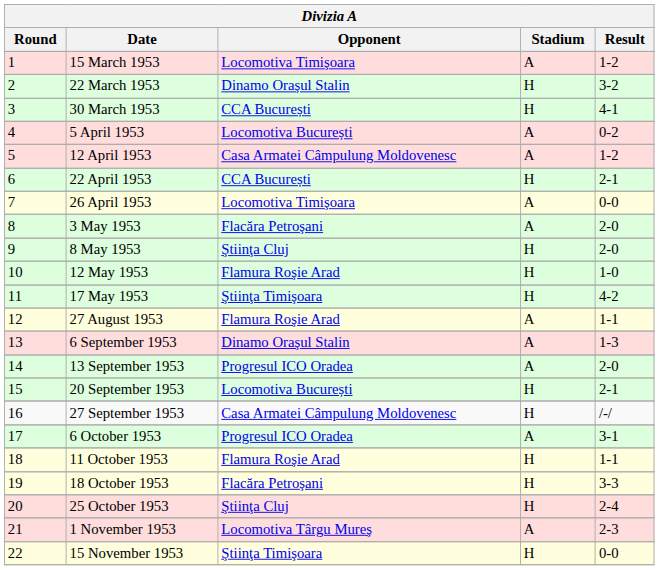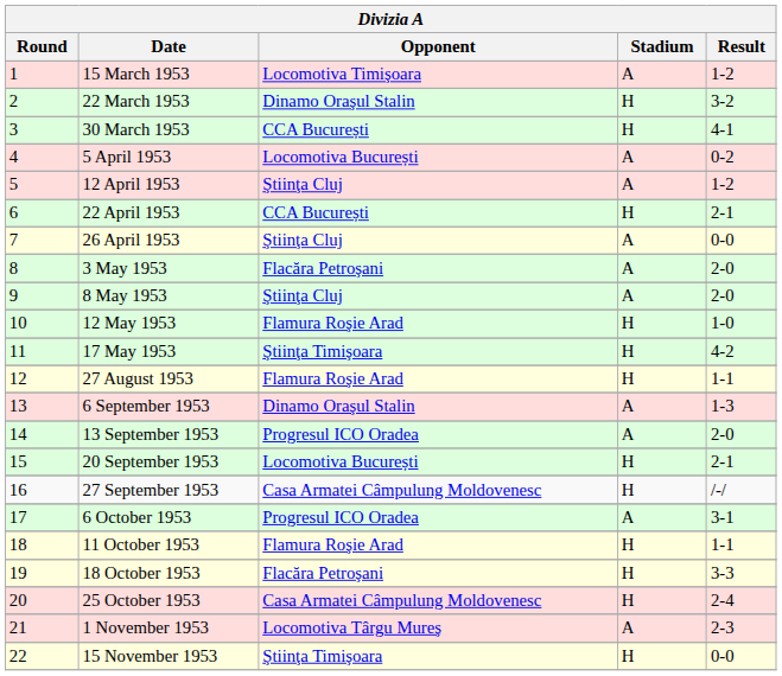 <table class="wikitable" style="width:80%;">
 <tr>
 <th colspan="5" style="text-align:center;"><em>Divizia A</em></th>
 </tr>
 <tr>
 <th>Round</th>
 <th>Date</th>
 <th>Opponent</th>
 <th>Stadium</th>
 <th>Result</th>
 </tr>
 <tr>
 </tr>
 <tr bgcolor="#ffdddd">
 <td>1</td>
 <td>15 March 1953</td>
 <td><a href='#'>Locomotiva Timişoara</a></td>
 <td>A</td>
 <td>1-2</td>
 </tr>
 <tr>
 </tr>
 <tr bgcolor="#ddffdd">
 <td>2</td>
 <td>22 March 1953</td>
 <td><a href='#'>Dinamo Oraşul Stalin</a></td>
 <td>H</td>
 <td>3-2</td>
 </tr>
 <tr>
 </tr>
 <tr bgcolor="#ddffdd">
 <td>3</td>
 <td>30 March 1953</td>
 <td><a href='#'>CCA București</a></td>
 <td>H</td>
 <td>4-1</td>
 </tr>
 <tr>
 </tr>
 <tr bgcolor="#ffdddd">
 <td>4</td>
 <td>5 April 1953</td>
 <td><a href='#'>Locomotiva București</a></td>
 <td>A</td>
 <td>0-2</td>
 </tr>
 <tr>
 </tr>
 <tr bgcolor="#ffdddd">
 <td>5</td>
 <td>12 April 1953</td>
-<td><a href='#'>Casa Armatei Câmpulung Moldovenesc</a></td>
+<td><a href='#'>Ştiinţa Cluj</a></td>
 <td>A</td>
 <td>1-2</td>
 </tr>
 <tr>
 </tr>
 <tr bgcolor="#ddffdd">
 <td>6</td>
 <td>22 April 1953</td>
 <td><a href='#'>CCA București</a></td>
 <td>H</td>
 <td>2-1</td>
 </tr>
 <tr>
 </tr>
 <tr bgcolor="#ffffdd">
 <td>7</td>
 <td>26 April 1953</td>
-<td><a href='#'>Locomotiva Timişoara</a></td>
+<td><a href='#'>Ştiinţa Cluj</a></td>
 <td>A</td>
 <td>0-0</td>
 </tr>
 <tr>
 </tr>
 <tr bgcolor="#ddffdd">
 <td>8</td>
 <td>3 May 1953</td>
 <td><a href='#'>Flacăra Petroşani</a></td>
 <td>A</td>
 <td>2-0</td>
 </tr>
 <tr>
 </tr>
 <tr bgcolor="#ddffdd">
 <td>9</td>
 <td>8 May 1953</td>
 <td><a href='#'>Ştiinţa Cluj</a></td>
-<td>H</td>
+<td>A</td>
 <td>2-0</td>
 </tr>
 <tr>
 </tr>
 <tr bgcolor="#ddffdd">
 <td>10</td>
 <td>12 May 1953</td>
 <td><a href='#'>Flamura Roşie Arad</a></td>
 <td>H</td>
 <td>1-0</td>
 </tr>
 <tr>
 </tr>
 <tr bgcolor="#ddffdd">
 <td>11</td>
 <td>17 May 1953</td>
 <td><a href='#'>Ştiinţa Timişoara</a></td>
 <td>H</td>
 <td>4-2</td>
 </tr>
 <tr>
 </tr>
 <tr bgcolor="#ffffdd">
 <td>12</td>
 <td>27 August 1953</td>
 <td><a href='#'>Flamura Roşie Arad</a></td>
-<td>A</td>
+<td>H</td>
 <td>1-1</td>
 </tr>
 <tr>
 </tr>
 <tr bgcolor="#ffdddd">
 <td>13</td>
 <td>6 September 1953</td>
 <td><a href='#'>Dinamo Oraşul Stalin</a></td>
 <td>A</td>
 <td>1-3</td>
 </tr>
 <tr>
 </tr>
 <tr bgcolor="#ddffdd">
 <td>14</td>
 <td>13 September 1953</td>
 <td><a href='#'>Progresul ICO Oradea</a></td>
 <td>A</td>
 <td>2-0</td>
 </tr>
 <tr>
 </tr>
 <tr bgcolor="#ddffdd">
 <td>15</td>
 <td>20 September 1953</td>
 <td><a href='#'>Locomotiva București</a></td>
 <td>H</td>
 <td>2-1</td>
 </tr>
 <tr>
 </tr>
 <tr>
 <td>16</td>
 <td>27 September 1953</td>
 <td><a href='#'>Casa Armatei Câmpulung Moldovenesc</a></td>
 <td>H</td>
 <td>/-/</td>
 </tr>
 <tr>
 </tr>
 <tr bgcolor="#ddffdd">
 <td>17</td>
 <td>6 October 1953</td>
 <td><a href='#'>Progresul ICO Oradea</a></td>
 <td>A</td>
 <td>3-1</td>
 </tr>
 <tr>
 </tr>
 <tr bgcolor="#ffffdd">
 <td>18</td>
 <td>11 October 1953</td>
 <td><a href='#'>Flamura Roşie Arad</a></td>
 <td>H</td>
 <td>1-1</td>
 </tr>
 <tr>
 </tr>
 <tr bgcolor="#ffffdd">
 <td>19</td>
 <td>18 October 1953</td>
 <td><a href='#'>Flacăra Petroşani</a></td>
 <td>H</td>
 <td>3-3</td>
 </tr>
 <tr>
 </tr>
 <tr bgcolor="#ffdddd">
 <td>20</td>
 <td>25 October 1953</td>
-<td><a href='#'>Ştiinţa Cluj</a></td>
+<td><a href='#'>Casa Armatei Câmpulung Moldovenesc</a></td>
 <td>H</td>
 <td>2-4</td>
 </tr>
 <tr>
 </tr>
 <tr bgcolor="#ffdddd">
 <td>21</td>
 <td>1 November 1953</td>
 <td><a href='#'>Locomotiva Târgu Mureş</a></td>
 <td>A</td>
 <td>2-3</td>
 </tr>
 <tr>
 </tr>
 <tr bgcolor="#ffffdd">
 <td>22</td>
 <td>15 November 1953</td>
 <td><a href='#'>Ştiinţa Timişoara</a></td>
 <td>H</td>
 <td>0-0</td>
 </tr>
 <tr>
 </tr>
 </table>
